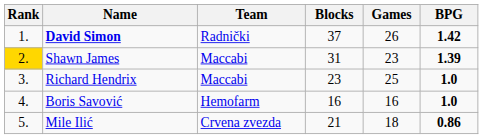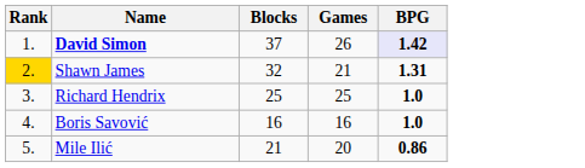 <table class="wikitable" style="text-align: center;">
 <tr>
 <th>Rank</th>
 <th width="175">Name</th>
-<th width="120">Team</th>
 <th width="60">Blocks</th>
 <th width="60">Games</th>
 <th width="60">BPG</th>
 </tr>
 <tr>
 <td>1.</td>
 <td align="left"> <strong><a href='#'>David Simon</a></strong></td>
-<td align="left"> <a href='#'>Radnički</a></td>
 <td>37</td>
 <td>26</td>
-<td><strong>1.42</strong></td>
+<td style="background: lavender;"><strong>1.42</strong></td>
 </tr>
 <tr>
 <td style="background: gold;">2.</td>
 <td align="left"> <a href='#'>Shawn James</a></td>
-<td align="left"> <a href='#'>Maccabi</a></td>
-<td>31</td>
-<td>23</td>
-<td><strong>1.39</strong></td>
+<td>32</td>
+<td>21</td>
+<td><strong>1.31</strong></td>
 </tr>
 <tr>
 <td>3.</td>
 <td align="left"> <a href='#'>Richard Hendrix</a></td>
-<td align="left"> <a href='#'>Maccabi</a></td>
-<td>23</td>
+<td>25</td>
 <td>25</td>
 <td><strong>1.0</strong></td>
 </tr>
 <tr>
 <td>4.</td>
 <td align="left"> <a href='#'>Boris Savović</a></td>
-<td align="left"> <a href='#'>Hemofarm</a></td>
 <td>16</td>
 <td>16</td>
 <td><strong>1.0</strong></td>
 </tr>
 <tr>
 <td>5.</td>
 <td align="left"> <a href='#'>Mile Ilić</a></td>
-<td align="left"> <a href='#'>Crvena zvezda</a></td>
 <td>21</td>
-<td>18</td>
+<td>20</td>
 <td><strong>0.86</strong></td>
 </tr>
 </table>
